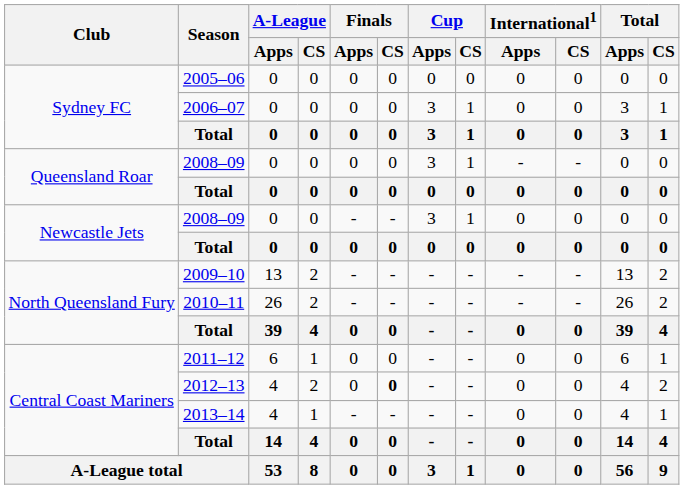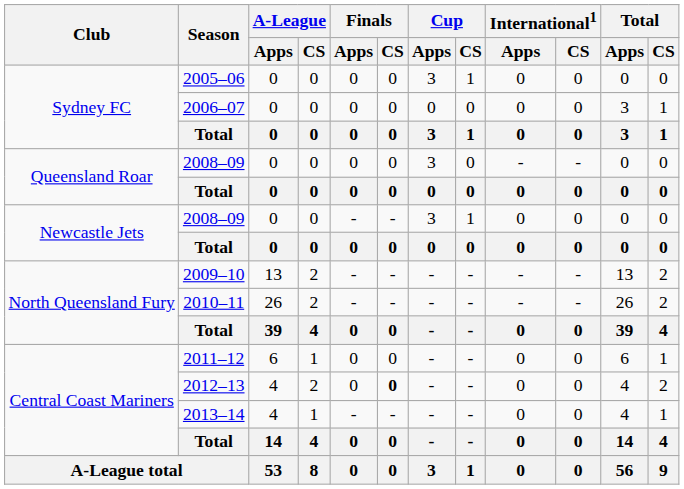 <table class="wikitable" style="text-align: center;">
 <tr>
 <th rowspan="2">Club</th>
 <th rowspan="2">Season</th>
 <th colspan="2"><a href='#'>A-League</a></th>
 <th colspan="2">Finals</th>
 <th colspan="2"><a href='#'>Cup</a></th>
 <th colspan="2">International<sup>1</sup></th>
 <th colspan="2">Total</th>
 </tr>
 <tr>
 <th>Apps</th>
 <th>CS</th>
 <th>Apps</th>
 <th>CS</th>
 <th>Apps</th>
 <th>CS</th>
 <th>Apps</th>
 <th>CS</th>
 <th>Apps</th>
 <th>CS</th>
 </tr>
 <tr>
 <td rowspan="3" valign="center"><a href='#'>Sydney FC</a></td>
 <td><a href='#'>2005–06</a></td>
 <td>0</td>
 <td>0</td>
 <td>0</td>
 <td>0</td>
-<td>0</td>
-<td>0</td>
+<td>3</td>
+<td>1</td>
 <td>0</td>
 <td>0</td>
 <td>0</td>
 <td>0</td>
 </tr>
 <tr>
 <td><a href='#'>2006–07</a></td>
 <td>0</td>
 <td>0</td>
 <td>0</td>
 <td>0</td>
-<td>3</td>
-<td>1</td>
+<td>0</td>
+<td>0</td>
 <td>0</td>
 <td>0</td>
 <td>3</td>
 <td>1</td>
 </tr>
 <tr>
 <th>Total</th>
 <th>0</th>
 <th>0</th>
 <th>0</th>
 <th>0</th>
 <th>3</th>
 <th>1</th>
 <th>0</th>
 <th>0</th>
 <th>3</th>
 <th>1</th>
 </tr>
 <tr>
 <td rowspan="2" valign="center"><a href='#'>Queensland Roar</a></td>
 <td><a href='#'>2008–09</a></td>
 <td>0</td>
 <td>0</td>
 <td>0</td>
 <td>0</td>
 <td>3</td>
-<td>1</td>
+<td>0</td>
 <td>-</td>
 <td>-</td>
 <td>0</td>
 <td>0</td>
 </tr>
 <tr>
 <th>Total</th>
 <th>0</th>
 <th>0</th>
 <th>0</th>
 <th>0</th>
 <th>0</th>
 <th>0</th>
 <th>0</th>
 <th>0</th>
 <th>0</th>
 <th>0</th>
 </tr>
 <tr>
 <td rowspan="2" valign="center"><a href='#'>Newcastle Jets</a></td>
 <td><a href='#'>2008–09</a></td>
 <td>0</td>
 <td>0</td>
 <td>-</td>
 <td>-</td>
 <td>3</td>
 <td>1</td>
 <td>0</td>
 <td>0</td>
 <td>0</td>
 <td>0</td>
 </tr>
 <tr>
 <th>Total</th>
 <th>0</th>
 <th>0</th>
 <th>0</th>
 <th>0</th>
 <th>0</th>
 <th>0</th>
 <th>0</th>
 <th>0</th>
 <th>0</th>
 <th>0</th>
 </tr>
 <tr>
 <td rowspan="3" valign="center"><a href='#'>North Queensland Fury</a></td>
 <td><a href='#'>2009–10</a></td>
 <td>13</td>
 <td>2</td>
 <td>-</td>
 <td>-</td>
 <td>-</td>
 <td>-</td>
 <td>-</td>
 <td>-</td>
 <td>13</td>
 <td>2</td>
 </tr>
 <tr>
 <td><a href='#'>2010–11</a></td>
 <td>26</td>
 <td>2</td>
 <td>-</td>
 <td>-</td>
 <td>-</td>
 <td>-</td>
 <td>-</td>
 <td>-</td>
 <td>26</td>
 <td>2</td>
 </tr>
 <tr>
 <th>Total</th>
 <th>39</th>
 <th>4</th>
 <th>0</th>
 <th>0</th>
 <th>-</th>
 <th>-</th>
 <th>0</th>
 <th>0</th>
 <th>39</th>
 <th>4</th>
 </tr>
 <tr>
 <td rowspan="4" valign="center"><a href='#'>Central Coast Mariners</a></td>
 <td><a href='#'>2011–12</a></td>
 <td>6</td>
 <td>1</td>
 <td>0</td>
 <td>0</td>
 <td>-</td>
 <td>-</td>
 <td>0</td>
 <td>0</td>
 <td>6</td>
 <td>1</td>
 </tr>
 <tr>
 <td><a href='#'>2012–13</a></td>
 <td>4</td>
 <td>2</td>
 <td>0</td>
 <td><strong>0</strong></td>
 <td>-</td>
 <td>-</td>
 <td>0</td>
 <td>0</td>
 <td>4</td>
 <td>2</td>
 </tr>
 <tr>
 <td><a href='#'>2013–14</a></td>
 <td>4</td>
 <td>1</td>
 <td>-</td>
 <td>-</td>
 <td>-</td>
 <td>-</td>
 <td>0</td>
 <td>0</td>
 <td>4</td>
 <td>1</td>
 </tr>
 <tr>
 <th>Total</th>
 <th>14</th>
 <th>4</th>
 <th>0</th>
 <th>0</th>
 <th>-</th>
 <th>-</th>
 <th>0</th>
 <th>0</th>
 <th>14</th>
 <th>4</th>
 </tr>
 <tr>
 <th colspan="2">A-League total</th>
 <th>53</th>
 <th>8</th>
 <th>0</th>
 <th>0</th>
 <th>3</th>
 <th>1</th>
 <th>0</th>
 <th>0</th>
 <th>56</th>
 <th>9</th>
 </tr>
 </table>
